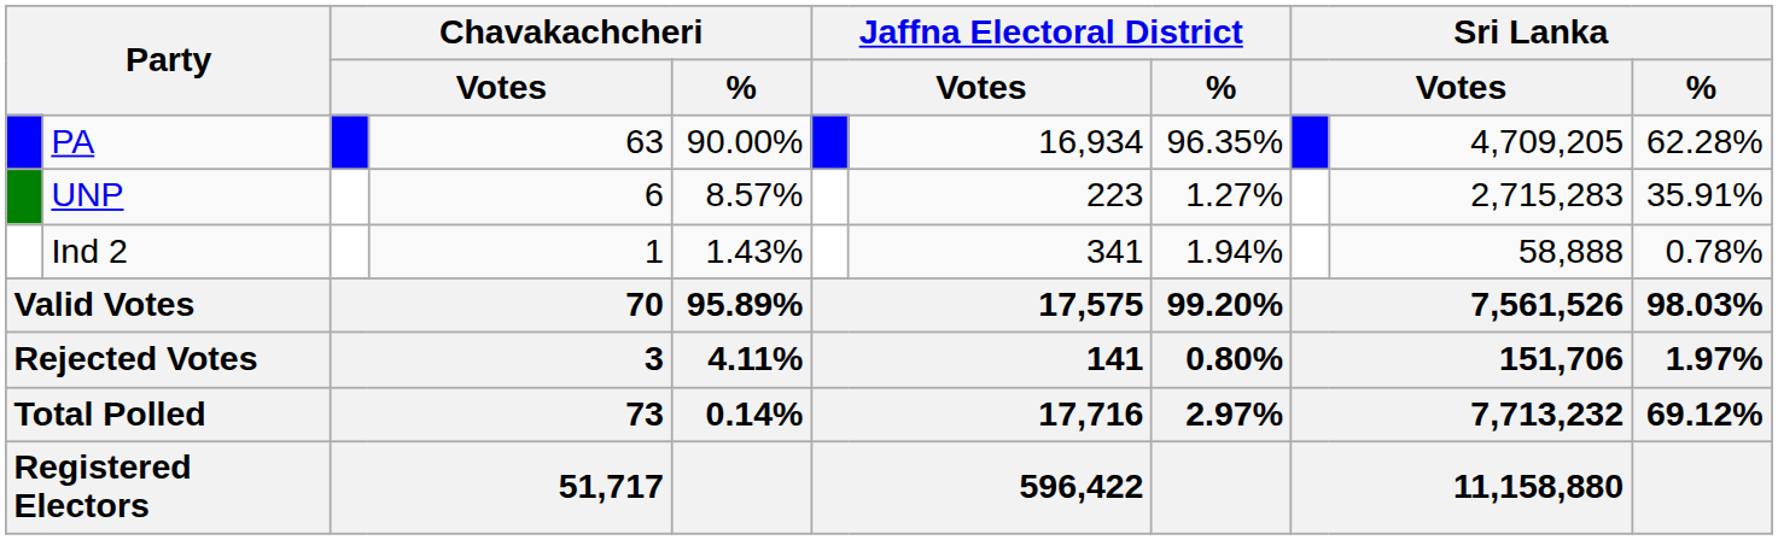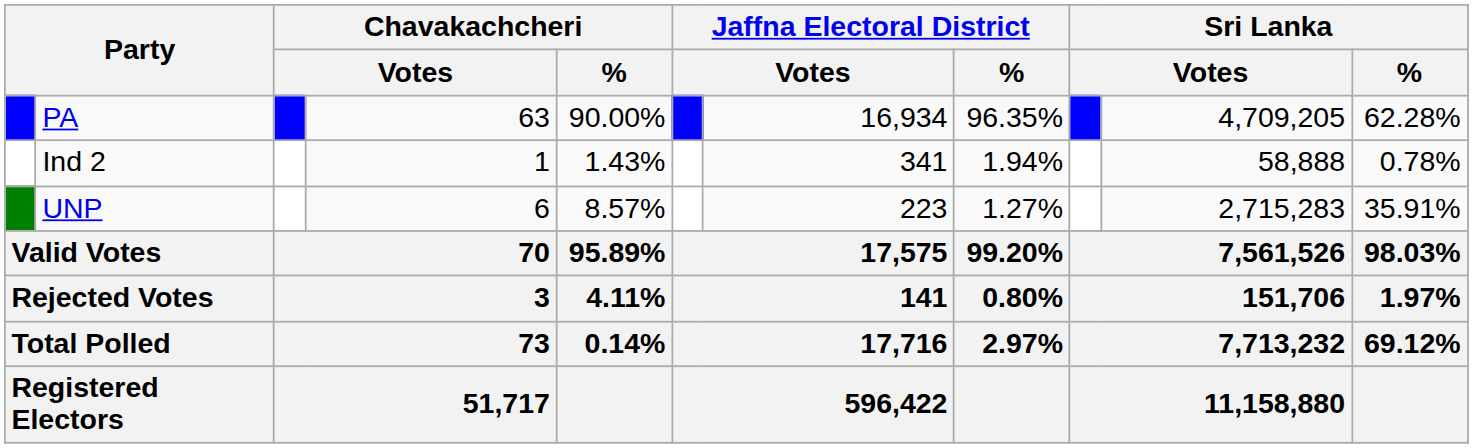 <table class="wikitable">
 <tr>
 <th colspan="2" width="144px"rowspan="2">Party</th>
 <th colspan="3" width="216px">Chavakachcheri</th>
 <th colspan="3" width="216px"><a href='#'>Jaffna Electoral District</a></th>
 <th colspan="3" width="216px">Sri Lanka</th>
 </tr>
 <tr>
 <th colspan="2" width="144px">Votes</th>
 <th>%</th>
 <th colspan="2" width="144px">Votes</th>
 <th>%</th>
 <th colspan="2" width="144px">Votes</th>
 <th>%</th>
 </tr>
 <tr>
 <td style="background-color:blue;" width="10px"></td>
 <td style="text-align:left;"><a href='#'>PA</a></td>
 <td style="background-color:blue;" width="10px"></td>
 <td style="text-align:right;">63</td>
 <td style="text-align:right;">90.00%</td>
 <td style="background-color:blue;" width="10px"></td>
 <td style="text-align:right;">16,934</td>
 <td style="text-align:right;">96.35%</td>
 <td style="background-color:blue;" width="10px"></td>
 <td style="text-align:right;">4,709,205</td>
 <td style="text-align:right;">62.28%</td>
 </tr>
 <tr>
+<td style="background-color:white;" width="10px"></td>
+<td style="text-align:left;">Ind 2</td>
+<td style="background-color:white;" width="10px"></td>
+<td style="text-align:right;">1</td>
+<td style="text-align:right;">1.43%</td>
+<td style="background-color:white;" width="10px"></td>
+<td style="text-align:right;">341</td>
+<td style="text-align:right;">1.94%</td>
+<td style="background-color:white;" width="10px"></td>
+<td style="text-align:right;">58,888</td>
+<td style="text-align:right;">0.78%</td>
+</tr>
+<tr>
 <td style="background-color:green;" width="10px"></td>
 <td style="text-align:left;"><a href='#'>UNP</a></td>
 <td style="background-color:white;" width="10px"></td>
 <td style="text-align:right;">6</td>
 <td style="text-align:right;">8.57%</td>
 <td style="background-color:white;" width="10px"></td>
 <td style="text-align:right;">223</td>
 <td style="text-align:right;">1.27%</td>
 <td style="background-color:white;" width="10px"></td>
 <td style="text-align:right;">2,715,283</td>
 <td style="text-align:right;">35.91%</td>
-</tr>
-<tr>
-<td style="background-color:white;" width="10px"></td>
-<td style="text-align:left;">Ind 2</td>
-<td style="background-color:white;" width="10px"></td>
-<td style="text-align:right;">1</td>
-<td style="text-align:right;">1.43%</td>
-<td style="background-color:white;" width="10px"></td>
-<td style="text-align:right;">341</td>
-<td style="text-align:right;">1.94%</td>
-<td style="background-color:white;" width="10px"></td>
-<td style="text-align:right;">58,888</td>
-<td style="text-align:right;">0.78%</td>
 </tr>
 <tr>
 <th colspan="2" width="144px"style="text-align:left;">Valid Votes</th>
 <th style="text-align:right;"colspan="2" width="144px">70</th>
 <th style="text-align:right;">95.89%</th>
 <th style="text-align:right;"colspan="2" width="144px">17,575</th>
 <th style="text-align:right;">99.20%</th>
 <th style="text-align:right;"colspan="2" width="144px">7,561,526</th>
 <th style="text-align:right;">98.03%</th>
 </tr>
 <tr>
 <th colspan="2" width="144px"style="text-align:left;">Rejected Votes</th>
 <th style="text-align:right;"colspan="2" width="144px">3</th>
 <th style="text-align:right;">4.11%</th>
 <th style="text-align:right;"colspan="2" width="144px">141</th>
 <th style="text-align:right;">0.80%</th>
 <th style="text-align:right;"colspan="2" width="144px">151,706</th>
 <th style="text-align:right;">1.97%</th>
 </tr>
 <tr>
 <th colspan="2" width="144px"style="text-align:left;">Total Polled</th>
 <th style="text-align:right;"colspan="2" width="144px">73</th>
 <th style="text-align:right;">0.14%</th>
 <th style="text-align:right;"colspan="2" width="144px">17,716</th>
 <th style="text-align:right;">2.97%</th>
 <th style="text-align:right;"colspan="2" width="144px">7,713,232</th>
 <th style="text-align:right;">69.12%</th>
 </tr>
 <tr>
 <th colspan="2" width="144px"style="text-align:left;">Registered Electors</th>
 <th style="text-align:right;"colspan="2" width="144px">51,717</th>
 <th></th>
 <th style="text-align:right;"colspan="2" width="144px">596,422</th>
 <th></th>
 <th style="text-align:right;"colspan="2" width="144px">11,158,880</th>
 <th></th>
 </tr>
 </table>
